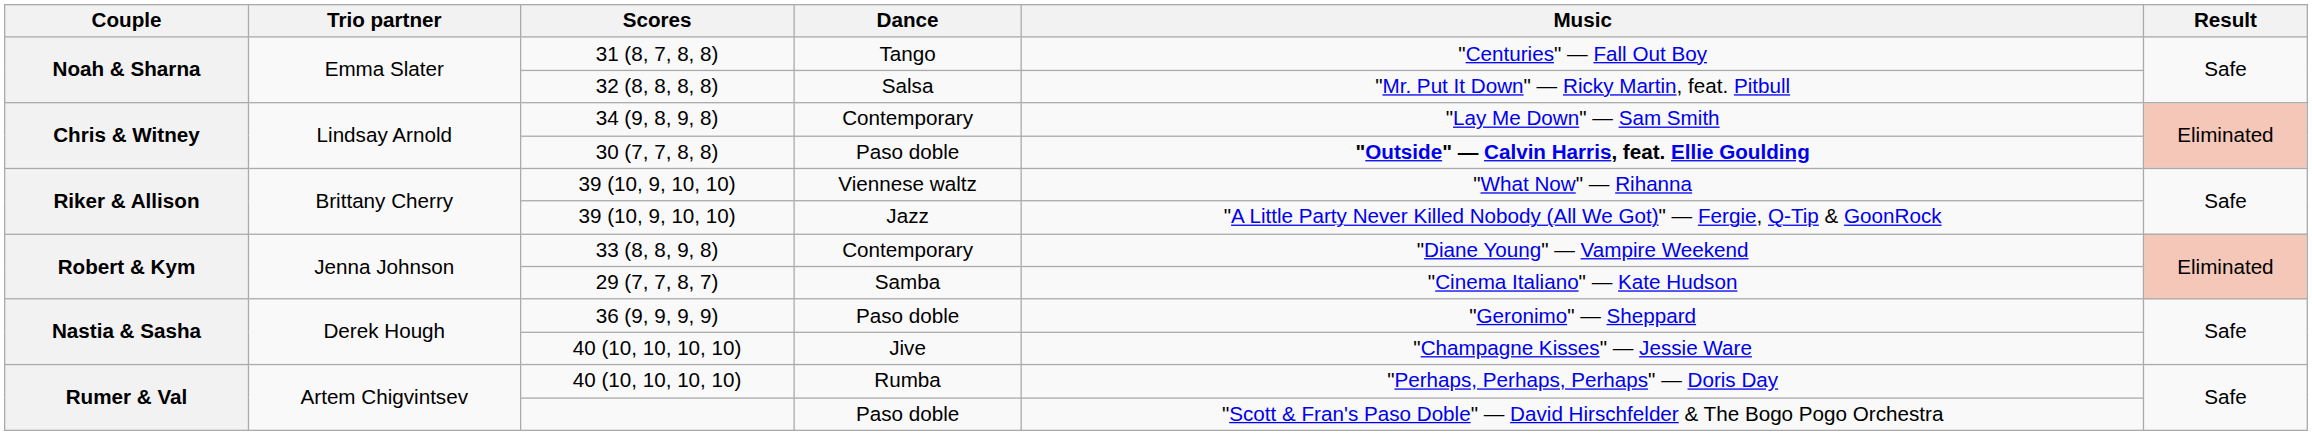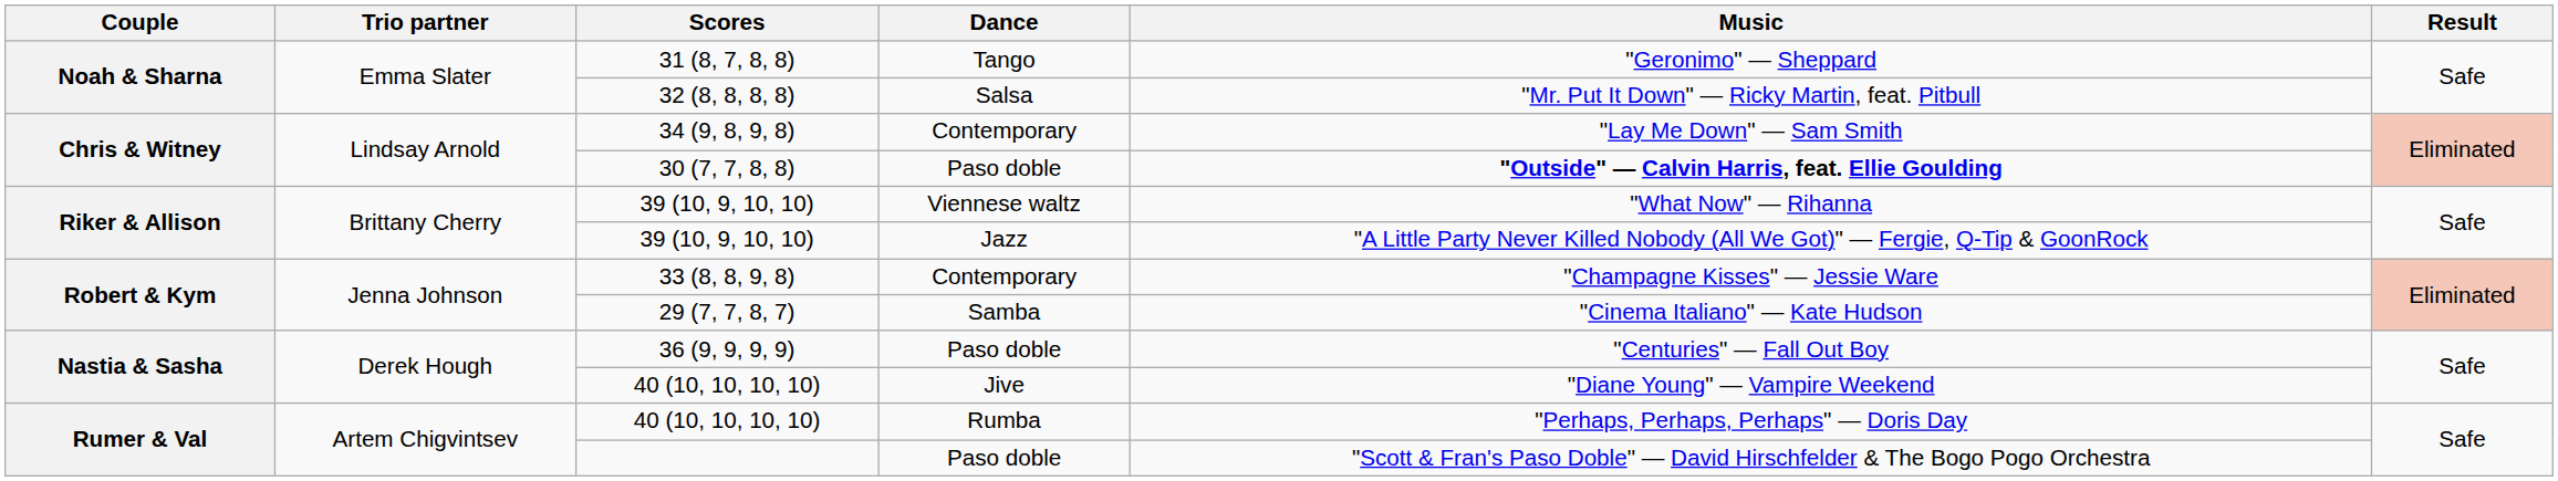 <table class="wikitable sortable" style="text-align:center; width:90%">
 <tr>
 <th scope="col">Couple</th>
 <th scope="col" class="unsortable">Trio partner</th>
 <th scope="col">Scores</th>
 <th scope="col" class="unsortable">Dance</th>
 <th scope="col" class="unsortable">Music</th>
 <th scope="col" class="unsortable">Result</th>
 </tr>
 <tr>
 <th scope="row" rowspan=2>Noah & Sharna</th>
 <td rowspan="2">Emma Slater</td>
 <td>31 (8, 7, 8, 8)</td>
 <td>Tango</td>
-<td>"<a href='#'>Centuries</a>" — <a href='#'>Fall Out Boy</a></td>
+<td>"<a href='#'>Geronimo</a>" — <a href='#'>Sheppard</a></td>
 <td rowspan=2>Safe</td>
 </tr>
 <tr>
 <td>32 (8, 8, 8, 8)</td>
 <td>Salsa</td>
 <td>"<a href='#'>Mr. Put It Down</a>" — <a href='#'>Ricky Martin</a>, feat. <a href='#'>Pitbull</a></td>
 </tr>
 <tr>
 <th scope="row" rowspan=2>Chris & Witney</th>
 <td rowspan="2">Lindsay Arnold</td>
 <td>34 (9, 8, 9, 8)</td>
 <td>Contemporary</td>
 <td>"<a href='#'>Lay Me Down</a>" — <a href='#'>Sam Smith</a></td>
 <td rowspan=2 bgcolor=f4c7b8>Eliminated</td>
 </tr>
 <tr>
 <td>30 (7, 7, 8, 8)</td>
 <td>Paso doble</td>
 <td><strong>"<a href='#'>Outside</a>" — <a href='#'>Calvin Harris</a>, feat. <a href='#'>Ellie Goulding</a></strong></td>
 </tr>
 <tr>
 <th scope="row" rowspan=2>Riker & Allison</th>
 <td rowspan="2">Brittany Cherry</td>
 <td>39 (10, 9, 10, 10)</td>
 <td>Viennese waltz</td>
 <td>"<a href='#'>What Now</a>" — <a href='#'>Rihanna</a></td>
 <td rowspan=2>Safe</td>
 </tr>
 <tr>
 <td>39 (10, 9, 10, 10)</td>
 <td>Jazz</td>
 <td>"<a href='#'>A Little Party Never Killed Nobody (All We Got)</a>" — <a href='#'>Fergie</a>, <a href='#'>Q-Tip</a> & <a href='#'>GoonRock</a></td>
 </tr>
 <tr>
 <th scope="row" rowspan=2>Robert & Kym</th>
 <td rowspan="2">Jenna Johnson</td>
 <td>33 (8, 8, 9, 8)</td>
 <td>Contemporary</td>
-<td>"<a href='#'>Diane Young</a>" — <a href='#'>Vampire Weekend</a></td>
+<td>"<a href='#'>Champagne Kisses</a>" — <a href='#'>Jessie Ware</a></td>
 <td rowspan=2 bgcolor=f4c7b8>Eliminated</td>
 </tr>
 <tr>
 <td>29 (7, 7, 8, 7)</td>
 <td>Samba</td>
 <td>"<a href='#'>Cinema Italiano</a>" — <a href='#'>Kate Hudson</a></td>
 </tr>
 <tr>
 <th scope="row" rowspan=2>Nastia & Sasha</th>
 <td rowspan="2">Derek Hough</td>
 <td>36 (9, 9, 9, 9)</td>
 <td>Paso doble</td>
-<td>"<a href='#'>Geronimo</a>" — <a href='#'>Sheppard</a></td>
+<td>"<a href='#'>Centuries</a>" — <a href='#'>Fall Out Boy</a></td>
 <td rowspan=2>Safe</td>
 </tr>
 <tr>
 <td>40 (10, 10, 10, 10)</td>
 <td>Jive</td>
-<td>"<a href='#'>Champagne Kisses</a>" — <a href='#'>Jessie Ware</a></td>
+<td>"<a href='#'>Diane Young</a>" — <a href='#'>Vampire Weekend</a></td>
 </tr>
 <tr>
 <th scope="row" rowspan=2>Rumer & Val</th>
 <td rowspan="2">Artem Chigvintsev</td>
 <td>40 (10, 10, 10, 10)</td>
 <td>Rumba</td>
 <td>"<a href='#'>Perhaps, Perhaps, Perhaps</a>" — <a href='#'>Doris Day</a></td>
 <td rowspan=2>Safe</td>
 </tr>
 <tr>
 <td></td>
 <td>Paso doble</td>
 <td>"<a href='#'>Scott & Fran's Paso Doble</a>" — <a href='#'>David Hirschfelder</a> & The Bogo Pogo Orchestra</td>
 </tr>
 </table>
